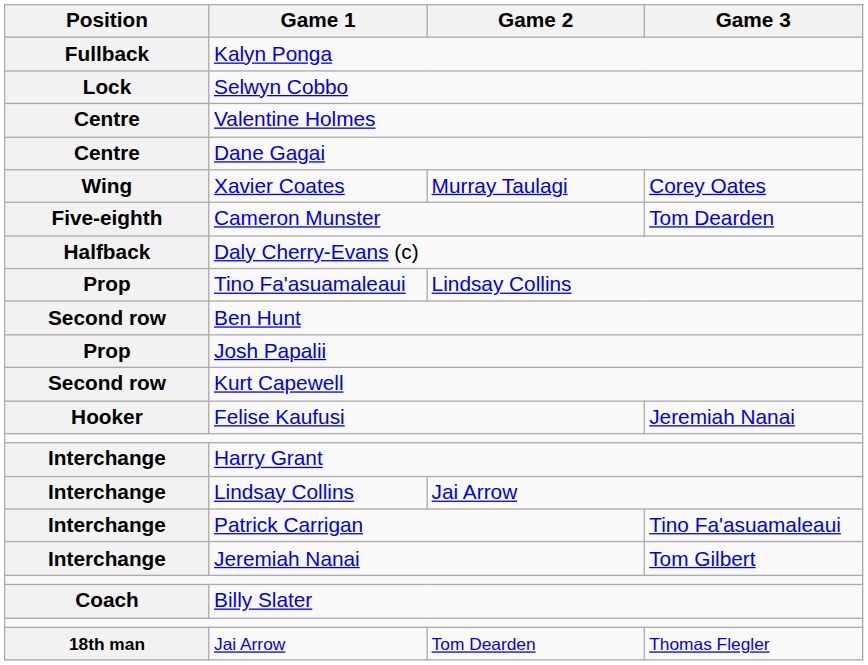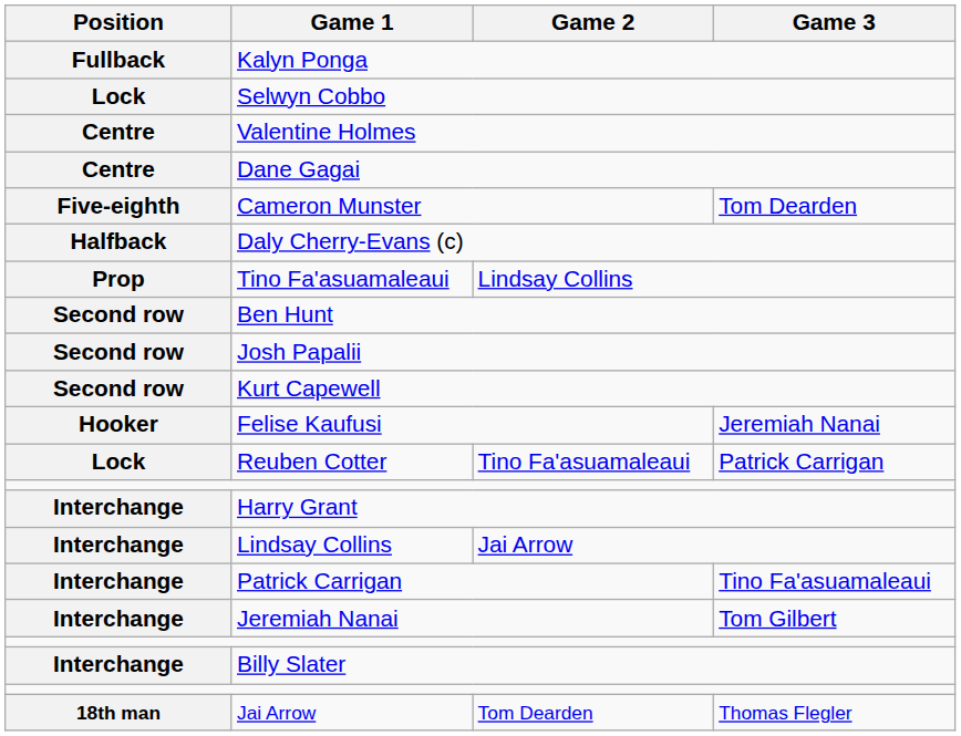 <table class="wikitable">
 <tr>
 <th style="width:150px;">Position</th>
 <th style="width:160px;">Game 1</th>
 <th style="width:160px;">Game 2</th>
 <th style="width:160px;">Game 3</th>
 </tr>
 <tr>
 <th>Fullback</th>
 <td colspan="3"> <a href='#'>Kalyn Ponga</a></td>
 </tr>
 <tr>
 <th>Lock</th>
 <td colspan="3"> <a href='#'>Selwyn Cobbo</a></td>
 </tr>
 <tr>
 <th>Centre</th>
 <td colspan="3"> <a href='#'>Valentine Holmes</a></td>
 </tr>
 <tr>
 <th>Centre</th>
 <td colspan="3"> <a href='#'>Dane Gagai</a></td>
 </tr>
 <tr>
-<th>Wing</th>
-<td colspan="1"> <a href='#'>Xavier Coates</a></td>
-<td colspan="1"> <a href='#'>Murray Taulagi</a></td>
-<td colspan="1"> <a href='#'>Corey Oates</a></td>
-</tr>
-<tr>
 <th>Five-eighth</th>
 <td colspan="2"> <a href='#'>Cameron Munster</a></td>
 <td colspan="1"> <a href='#'>Tom Dearden</a></td>
 </tr>
 <tr>
 <th>Halfback</th>
 <td colspan="3"> <a href='#'>Daly Cherry-Evans</a> (c)</td>
 </tr>
 <tr>
 <th>Prop</th>
 <td colspan="1"> <a href='#'>Tino Fa'asuamaleaui</a></td>
 <td colspan="2"> <a href='#'>Lindsay Collins</a></td>
 </tr>
 <tr>
 <th>Second row</th>
 <td colspan="3"> <a href='#'>Ben Hunt</a></td>
 </tr>
 <tr>
-<th>Prop</th>
+<th>Second row</th>
 <td colspan="3"> <a href='#'>Josh Papalii</a></td>
 </tr>
 <tr>
 <th>Second row</th>
 <td colspan="3"> <a href='#'>Kurt Capewell</a></td>
 </tr>
 <tr>
 <th>Hooker</th>
 <td colspan="2"> <a href='#'>Felise Kaufusi</a></td>
 <td> <a href='#'>Jeremiah Nanai</a></td>
+</tr>
+<tr>
+<th>Lock</th>
+<td colspan="1"> <a href='#'>Reuben Cotter</a></td>
+<td colspan="1"> <a href='#'>Tino Fa'asuamaleaui</a></td>
+<td colspan="1"> <a href='#'>Patrick Carrigan</a></td>
 </tr>
 <tr>
 <td colspan="4"></td>
 </tr>
 <tr>
 <th>Interchange</th>
 <td colspan="3"> <a href='#'>Harry Grant</a></td>
 </tr>
 <tr>
 <th>Interchange</th>
 <td colspan="1"> <a href='#'>Lindsay Collins</a></td>
 <td colspan="2"> <a href='#'>Jai Arrow</a></td>
 </tr>
 <tr>
 <th>Interchange</th>
 <td colspan="2"> <a href='#'>Patrick Carrigan</a></td>
 <td colspan="1"> <a href='#'>Tino Fa'asuamaleaui</a></td>
 </tr>
 <tr>
 <th>Interchange</th>
 <td colspan="2"> <a href='#'>Jeremiah Nanai</a></td>
 <td colspan="1"> <a href='#'>Tom Gilbert</a></td>
 </tr>
 <tr>
 <td colspan="4"></td>
 </tr>
 <tr>
-<th>Coach</th>
+<th>Interchange</th>
 <td colspan="3"> <a href='#'>Billy Slater</a></td>
 </tr>
 <tr>
 <td colspan="4"></td>
 </tr>
 <tr>
 <th><small>18th man</small></th>
 <td> <small><a href='#'>Jai Arrow</a></small></td>
 <td> <small><a href='#'>Tom Dearden</a></small></td>
 <td> <small><a href='#'>Thomas Flegler</a></small></td>
 </tr>
 </table>
